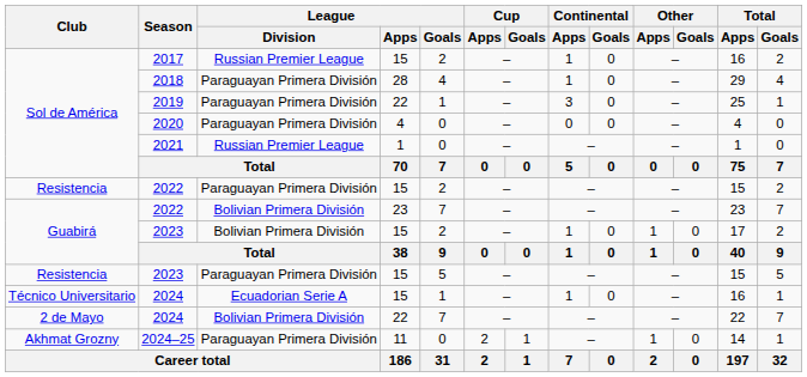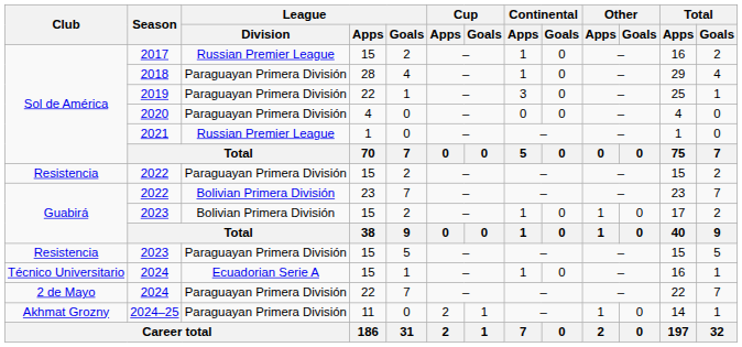 <table class="wikitable" style="text-align: center;">
 <tr>
 <th rowspan=2>Club</th>
 <th rowspan=2>Season</th>
 <th colspan=3>League</th>
 <th colspan=2>Cup</th>
 <th colspan=2>Continental</th>
 <th colspan=2>Other</th>
 <th colspan=2>Total</th>
 </tr>
 <tr>
 <th>Division</th>
 <th>Apps</th>
 <th>Goals</th>
 <th>Apps</th>
 <th>Goals</th>
 <th>Apps</th>
 <th>Goals</th>
 <th>Apps</th>
 <th>Goals</th>
 <th>Apps</th>
 <th>Goals</th>
 </tr>
 <tr>
 <td rowspan="6"><a href='#'>Sol de América</a></td>
 <td><a href='#'>2017</a></td>
 <td><a href='#'>Russian Premier League</a></td>
 <td>15</td>
 <td>2</td>
 <td colspan=2>–</td>
 <td>1</td>
 <td>0</td>
 <td colspan=2>–</td>
 <td>16</td>
 <td>2</td>
 </tr>
 <tr>
 <td><a href='#'>2018</a></td>
 <td>Paraguayan Primera División</td>
 <td>28</td>
 <td>4</td>
 <td colspan=2>–</td>
 <td>1</td>
 <td>0</td>
 <td colspan=2>–</td>
 <td>29</td>
 <td>4</td>
 </tr>
 <tr>
 <td><a href='#'>2019</a></td>
 <td>Paraguayan Primera División</td>
 <td>22</td>
 <td>1</td>
 <td colspan=2>–</td>
 <td>3</td>
 <td>0</td>
 <td colspan=2>–</td>
 <td>25</td>
 <td>1</td>
 </tr>
 <tr>
 <td><a href='#'>2020</a></td>
 <td>Paraguayan Primera División</td>
 <td>4</td>
 <td>0</td>
 <td colspan=2>–</td>
 <td>0</td>
 <td>0</td>
 <td colspan=2>–</td>
 <td>4</td>
 <td>0</td>
 </tr>
 <tr>
 <td><a href='#'>2021</a></td>
 <td><a href='#'>Russian Premier League</a></td>
 <td>1</td>
 <td>0</td>
 <td colspan=2>–</td>
 <td colspan=2>–</td>
 <td colspan=2>–</td>
 <td>1</td>
 <td>0</td>
 </tr>
 <tr>
 <th colspan=2>Total</th>
 <th>70</th>
 <th>7</th>
 <th>0</th>
 <th>0</th>
 <th>5</th>
 <th>0</th>
 <th>0</th>
 <th>0</th>
 <th>75</th>
 <th>7</th>
 </tr>
 <tr>
 <td><a href='#'>Resistencia</a></td>
 <td><a href='#'>2022</a></td>
 <td>Paraguayan Primera División</td>
 <td>15</td>
 <td>2</td>
 <td colspan=2>–</td>
 <td colspan=2>–</td>
 <td colspan=2>–</td>
 <td>15</td>
 <td>2</td>
 </tr>
 <tr>
 <td rowspan="3"><a href='#'>Guabirá</a></td>
 <td><a href='#'>2022</a></td>
 <td><a href='#'>Bolivian Primera División</a></td>
 <td>23</td>
 <td>7</td>
 <td colspan=2>–</td>
 <td colspan=2>–</td>
 <td colspan=2>–</td>
 <td>23</td>
 <td>7</td>
 </tr>
 <tr>
 <td><a href='#'>2023</a></td>
 <td>Bolivian Primera División</td>
 <td>15</td>
 <td>2</td>
 <td colspan=2>–</td>
 <td>1</td>
 <td>0</td>
 <td>1</td>
 <td>0</td>
 <td>17</td>
 <td>2</td>
 </tr>
 <tr>
 <th colspan=2>Total</th>
 <th>38</th>
 <th>9</th>
 <th>0</th>
 <th>0</th>
 <th>1</th>
 <th>0</th>
 <th>1</th>
 <th>0</th>
 <th>40</th>
 <th>9</th>
 </tr>
 <tr>
 <td><a href='#'>Resistencia</a></td>
 <td><a href='#'>2023</a></td>
 <td>Paraguayan Primera División</td>
 <td>15</td>
 <td>5</td>
 <td colspan=2>–</td>
 <td colspan=2>–</td>
 <td colspan=2>–</td>
 <td>15</td>
 <td>5</td>
 </tr>
 <tr>
 <td><a href='#'>Técnico Universitario</a></td>
 <td><a href='#'>2024</a></td>
 <td><a href='#'>Ecuadorian Serie A</a></td>
 <td>15</td>
 <td>1</td>
 <td colspan=2>–</td>
 <td>1</td>
 <td>0</td>
 <td colspan=2>–</td>
 <td>16</td>
 <td>1</td>
 </tr>
 <tr>
 <td><a href='#'>2 de Mayo</a></td>
 <td><a href='#'>2024</a></td>
-<td><a href='#'>Bolivian Primera División</a></td>
+<td>Paraguayan Primera División</td>
 <td>22</td>
 <td>7</td>
 <td colspan=2>–</td>
 <td colspan=2>–</td>
 <td colspan=2>–</td>
 <td>22</td>
 <td>7</td>
 </tr>
 <tr>
 <td><a href='#'>Akhmat Grozny</a></td>
 <td><a href='#'>2024–25</a></td>
 <td>Paraguayan Primera División</td>
 <td>11</td>
 <td>0</td>
 <td>2</td>
 <td>1</td>
 <td colspan=2>–</td>
 <td>1</td>
 <td>0</td>
 <td>14</td>
 <td>1</td>
 </tr>
 <tr>
 <th colspan=3>Career total</th>
 <th>186</th>
 <th>31</th>
 <th>2</th>
 <th>1</th>
 <th>7</th>
 <th>0</th>
 <th>2</th>
 <th>0</th>
 <th>197</th>
 <th>32</th>
 </tr>
 </table>
